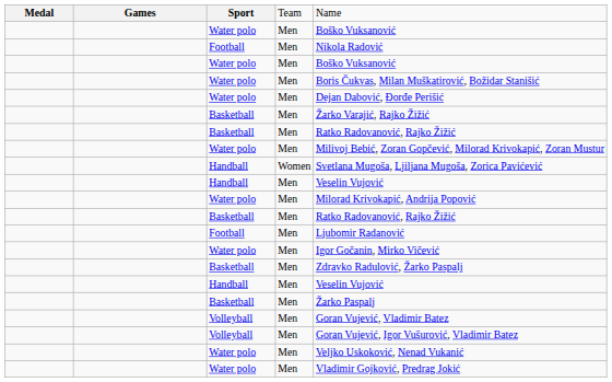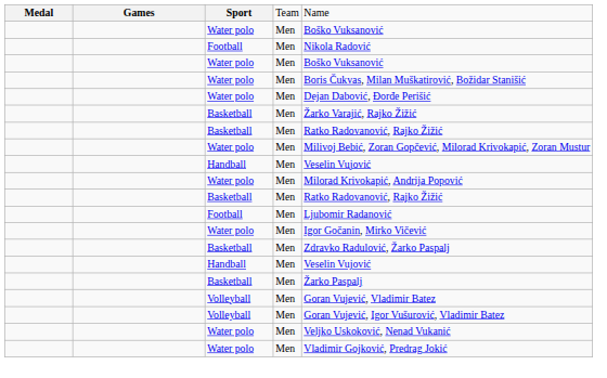 <table class="wikitable sortable collapsible collapsed">
 <tr>
 <th style="width:6em">Medal</th>
 <th style="width:12em">Games</th>
 <th style="width:6em">Sport</th>
 <td>Team</td>
 <td>Name</td>
 </tr>
 <tr>
 <td></td>
 <td></td>
 <td><a href='#'>Water polo</a></td>
 <td>Men</td>
 <td><a href='#'>Boško Vuksanović</a></td>
 </tr>
 <tr>
 <td></td>
 <td></td>
 <td><a href='#'>Football</a></td>
 <td>Men</td>
 <td><a href='#'>Nikola Radović</a></td>
 </tr>
 <tr>
 <td></td>
 <td></td>
 <td><a href='#'>Water polo</a></td>
 <td>Men</td>
 <td><a href='#'>Boško Vuksanović</a></td>
 </tr>
 <tr>
 <td></td>
 <td></td>
 <td><a href='#'>Water polo</a></td>
 <td>Men</td>
 <td><a href='#'>Boris Čukvas</a>, <a href='#'>Milan Muškatirović</a>, <a href='#'>Božidar Stanišić</a></td>
 </tr>
 <tr>
 <td></td>
 <td></td>
 <td><a href='#'>Water polo</a></td>
 <td>Men</td>
 <td><a href='#'>Dejan Dabović</a>, <a href='#'>Đorđe Perišić</a></td>
 </tr>
 <tr>
 <td></td>
 <td></td>
 <td><a href='#'>Basketball</a></td>
 <td>Men</td>
 <td><a href='#'>Žarko Varajić</a>, <a href='#'>Rajko Žižić</a></td>
 </tr>
 <tr>
 <td></td>
 <td></td>
 <td><a href='#'>Basketball</a></td>
 <td>Men</td>
 <td><a href='#'>Ratko Radovanović</a>, <a href='#'>Rajko Žižić</a></td>
 </tr>
 <tr>
 <td></td>
 <td></td>
 <td><a href='#'>Water polo</a></td>
 <td>Men</td>
 <td><a href='#'>Milivoj Bebić</a>, <a href='#'>Zoran Gopčević</a>, <a href='#'>Milorad Krivokapić</a>, <a href='#'>Zoran Mustur</a></td>
-</tr>
-<tr>
-<td></td>
-<td></td>
-<td><a href='#'>Handball</a></td>
-<td>Women</td>
-<td><a href='#'>Svetlana Mugoša</a>, <a href='#'>Ljiljana Mugoša</a>, <a href='#'>Zorica Pavićević</a></td>
 </tr>
 <tr>
 <td></td>
 <td></td>
 <td><a href='#'>Handball</a></td>
 <td>Men</td>
 <td><a href='#'>Veselin Vujović</a></td>
 </tr>
 <tr>
 <td></td>
 <td></td>
 <td><a href='#'>Water polo</a></td>
 <td>Men</td>
 <td><a href='#'>Milorad Krivokapić</a>, <a href='#'>Andrija Popović</a></td>
 </tr>
 <tr>
 <td></td>
 <td></td>
 <td><a href='#'>Basketball</a></td>
 <td>Men</td>
 <td><a href='#'>Ratko Radovanović</a>, <a href='#'>Rajko Žižić</a></td>
 </tr>
 <tr>
 <td></td>
 <td></td>
 <td><a href='#'>Football</a></td>
 <td>Men</td>
 <td><a href='#'>Ljubomir Radanović</a></td>
 </tr>
 <tr>
 <td></td>
 <td></td>
 <td><a href='#'>Water polo</a></td>
 <td>Men</td>
 <td><a href='#'>Igor Gočanin</a>, <a href='#'>Mirko Vičević</a></td>
 </tr>
 <tr>
 <td></td>
 <td></td>
 <td><a href='#'>Basketball</a></td>
 <td>Men</td>
 <td><a href='#'>Zdravko Radulović</a>, <a href='#'>Žarko Paspalj</a></td>
 </tr>
 <tr>
 <td></td>
 <td></td>
 <td><a href='#'>Handball</a></td>
 <td>Men</td>
 <td><a href='#'>Veselin Vujović</a></td>
 </tr>
 <tr>
 <td></td>
 <td></td>
 <td><a href='#'>Basketball</a></td>
 <td>Men</td>
 <td><a href='#'>Žarko Paspalj</a></td>
 </tr>
 <tr>
 <td></td>
 <td></td>
 <td><a href='#'>Volleyball</a></td>
 <td>Men</td>
 <td><a href='#'>Goran Vujević</a>, <a href='#'>Vladimir Batez</a></td>
 </tr>
 <tr>
 <td></td>
 <td></td>
 <td><a href='#'>Volleyball</a></td>
 <td>Men</td>
 <td><a href='#'>Goran Vujević</a>, <a href='#'>Igor Vušurović</a>, <a href='#'>Vladimir Batez</a></td>
 </tr>
 <tr>
 <td></td>
 <td></td>
 <td><a href='#'>Water polo</a></td>
 <td>Men</td>
 <td><a href='#'>Veljko Uskoković</a>, <a href='#'>Nenad Vukanić</a></td>
 </tr>
 <tr>
 <td></td>
 <td></td>
 <td><a href='#'>Water polo</a></td>
 <td>Men</td>
 <td><a href='#'>Vladimir Gojković</a>, <a href='#'>Predrag Jokić</a></td>
 </tr>
 </table>
